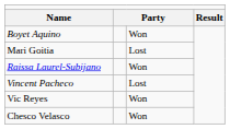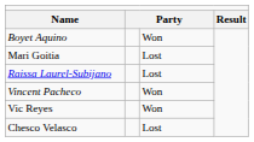 <table class=wikitable style="font-size:90%">
 <tr>
 <td colspan=4 bgcolor=></td>
 </tr>
 <tr>
 <th width=150px>Name</th>
 <th colspan=2 width=110px>Party</th>
 <th>Result</th>
 </tr>
 <tr>
 <td><em>Boyet Aquino</em></td>
 <td></td>
 <td>Won</td>
 </tr>
 <tr>
 <td>Mari Goitia</td>
 <td></td>
 <td>Lost</td>
 </tr>
 <tr>
 <td><em><a href='#'>Raissa Laurel-Subijano</a></em></td>
 <td></td>
-<td>Won</td>
+<td>Lost</td>
 </tr>
 <tr>
 <td><em>Vincent Pacheco</em></td>
 <td></td>
-<td>Lost</td>
+<td>Won</td>
 </tr>
 <tr>
 <td>Vic Reyes</td>
 <td></td>
 <td>Won</td>
 </tr>
 <tr>
 <td>Chesco Velasco</td>
 <td></td>
-<td>Won</td>
+<td>Lost</td>
 </tr>
 </table>
